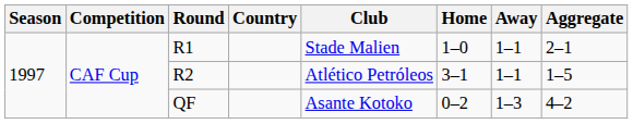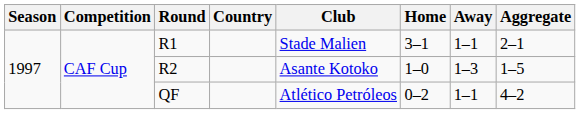 <table class="wikitable">
 <tr>
 <th>Season</th>
 <th>Competition</th>
 <th>Round</th>
 <th>Country</th>
 <th>Club</th>
 <th>Home</th>
 <th>Away</th>
 <th>Aggregate</th>
 </tr>
 <tr>
 <td rowspan="3">1997</td>
 <td rowspan="3"><a href='#'>CAF Cup</a></td>
 <td>R1</td>
 <td></td>
 <td><a href='#'>Stade Malien</a></td>
-<td>1–0</td>
+<td>3–1</td>
 <td>1–1</td>
 <td>2–1</td>
 </tr>
 <tr>
 <td>R2</td>
 <td></td>
-<td><a href='#'>Atlético Petróleos</a></td>
-<td>3–1</td>
-<td>1–1</td>
+<td><a href='#'>Asante Kotoko</a></td>
+<td>1–0</td>
+<td>1–3</td>
 <td>1–5</td>
 </tr>
 <tr>
 <td>QF</td>
 <td></td>
-<td><a href='#'>Asante Kotoko</a></td>
+<td><a href='#'>Atlético Petróleos</a></td>
 <td>0–2</td>
-<td>1–3</td>
+<td>1–1</td>
 <td>4–2</td>
 </tr>
 </table>
